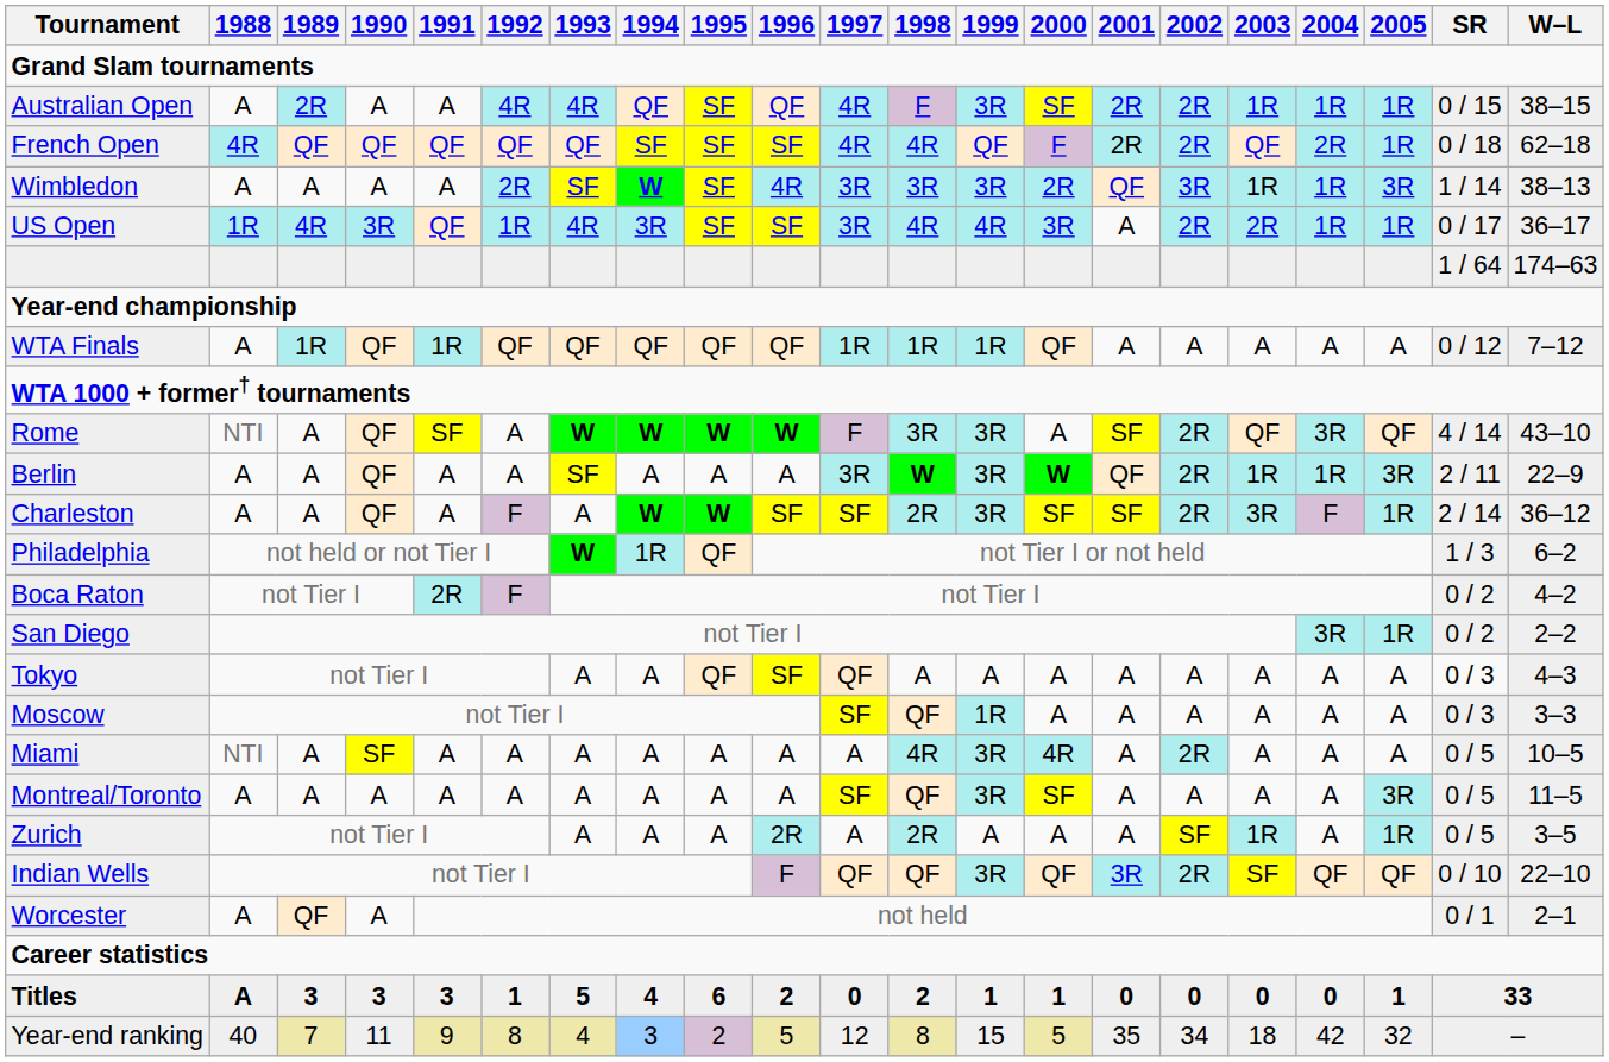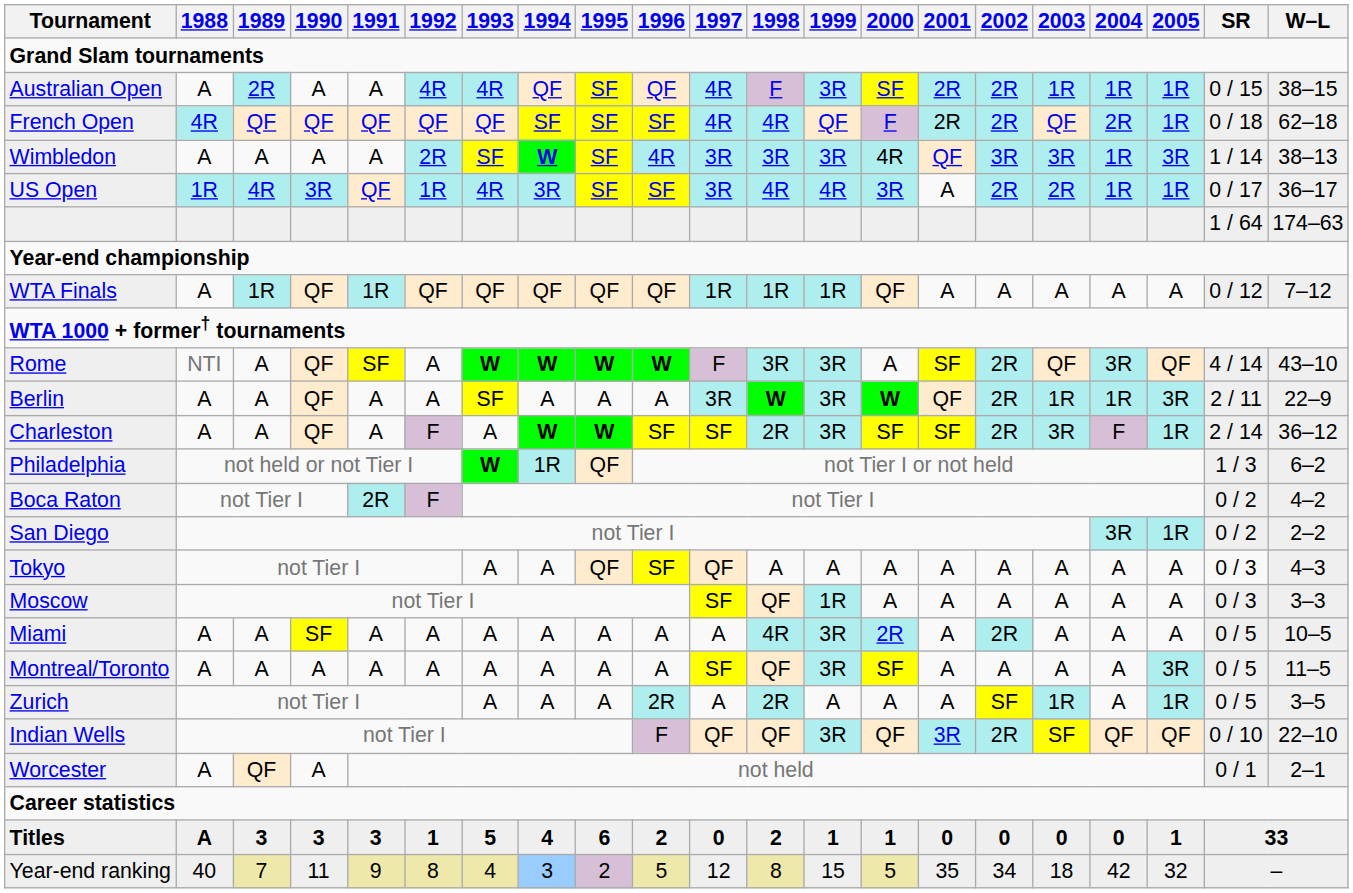 <table class=wikitable style=text-align:center>
 <tr>
 <th>Tournament</th>
 <th><a href='#'>1988</a></th>
 <th><a href='#'>1989</a></th>
 <th><a href='#'>1990</a></th>
 <th><a href='#'>1991</a></th>
 <th><a href='#'>1992</a></th>
 <th><a href='#'>1993</a></th>
 <th><a href='#'>1994</a></th>
 <th><a href='#'>1995</a></th>
 <th><a href='#'>1996</a></th>
 <th><a href='#'>1997</a></th>
 <th><a href='#'>1998</a></th>
 <th><a href='#'>1999</a></th>
 <th><a href='#'>2000</a></th>
 <th><a href='#'>2001</a></th>
 <th><a href='#'>2002</a></th>
 <th><a href='#'>2003</a></th>
 <th><a href='#'>2004</a></th>
 <th><a href='#'>2005</a></th>
 <th>SR</th>
 <th>W–L</th>
 </tr>
 <tr>
 <td colspan=21 align=left><strong>Grand Slam tournaments</strong></td>
 </tr>
 <tr>
 <td style=background:#EFEFEF;text-align:left><a href='#'>Australian Open</a></td>
 <td>A</td>
 <td style=background:#afeeee><a href='#'>2R</a></td>
 <td>A</td>
 <td>A</td>
 <td style=background:#afeeee><a href='#'>4R</a></td>
 <td style=background:#afeeee><a href='#'>4R</a></td>
 <td style=background:#ffebcd><a href='#'>QF</a></td>
 <td style=background:yellow><a href='#'>SF</a></td>
 <td style=background:#ffebcd><a href='#'>QF</a></td>
 <td style=background:#afeeee><a href='#'>4R</a></td>
 <td style=background:#D8BFD8><a href='#'>F</a></td>
 <td style=background:#afeeee><a href='#'>3R</a></td>
 <td style=background:yellow><a href='#'>SF</a></td>
 <td style=background:#afeeee><a href='#'>2R</a></td>
 <td style=background:#afeeee><a href='#'>2R</a></td>
 <td style=background:#afeeee><a href='#'>1R</a></td>
 <td style=background:#afeeee><a href='#'>1R</a></td>
 <td style=background:#afeeee><a href='#'>1R</a></td>
 <td style=background:#EFEFEF>0 / 15</td>
 <td style=background:#EFEFEF>38–15</td>
 </tr>
 <tr>
 <td style=background:#EFEFEF;text-align:left><a href='#'>French Open</a></td>
 <td style=background:#afeeee><a href='#'>4R</a></td>
 <td style=background:#ffebcd><a href='#'>QF</a></td>
 <td style=background:#ffebcd><a href='#'>QF</a></td>
 <td style=background:#ffebcd><a href='#'>QF</a></td>
 <td style=background:#ffebcd><a href='#'>QF</a></td>
 <td style=background:#ffebcd><a href='#'>QF</a></td>
 <td style=background:yellow><a href='#'>SF</a></td>
 <td style=background:yellow><a href='#'>SF</a></td>
 <td style=background:yellow><a href='#'>SF</a></td>
 <td style=background:#afeeee><a href='#'>4R</a></td>
 <td style=background:#afeeee><a href='#'>4R</a></td>
 <td style=background:#ffebcd><a href='#'>QF</a></td>
 <td style=background:#D8BFD8><a href='#'>F</a></td>
 <td style=background:#afeeee>2R</td>
 <td style=background:#afeeee><a href='#'>2R</a></td>
 <td style=background:#ffebcd><a href='#'>QF</a></td>
 <td style=background:#afeeee><a href='#'>2R</a></td>
 <td style=background:#afeeee><a href='#'>1R</a></td>
 <td style=background:#EFEFEF>0 / 18</td>
 <td style=background:#EFEFEF>62–18</td>
 </tr>
 <tr>
 <td style=background:#EFEFEF;text-align:left><a href='#'>Wimbledon</a></td>
 <td>A</td>
 <td>A</td>
 <td>A</td>
 <td>A</td>
 <td style=background:#afeeee><a href='#'>2R</a></td>
 <td style=background:yellow><a href='#'>SF</a></td>
 <td style=background:#00ff00><strong><a href='#'>W</a></strong></td>
 <td style=background:yellow><a href='#'>SF</a></td>
 <td style=background:#afeeee><a href='#'>4R</a></td>
 <td style=background:#afeeee><a href='#'>3R</a></td>
 <td style=background:#afeeee><a href='#'>3R</a></td>
 <td style=background:#afeeee><a href='#'>3R</a></td>
-<td style=background:#afeeee><a href='#'>2R</a></td>
+<td style=background:#afeeee>4R</td>
 <td style=background:#ffebcd><a href='#'>QF</a></td>
 <td style=background:#afeeee><a href='#'>3R</a></td>
-<td style=background:#afeeee>1R</td>
+<td style=background:#afeeee><a href='#'>3R</a></td>
 <td style=background:#afeeee><a href='#'>1R</a></td>
 <td style=background:#afeeee><a href='#'>3R</a></td>
 <td style=background:#EFEFEF>1 / 14</td>
 <td style=background:#EFEFEF>38–13</td>
 </tr>
 <tr>
 <td style=background:#EFEFEF;text-align:left><a href='#'>US Open</a></td>
 <td style=background:#afeeee><a href='#'>1R</a></td>
 <td style=background:#afeeee><a href='#'>4R</a></td>
 <td style=background:#afeeee><a href='#'>3R</a></td>
 <td style=background:#ffebcd><a href='#'>QF</a></td>
 <td style=background:#afeeee><a href='#'>1R</a></td>
 <td style=background:#afeeee><a href='#'>4R</a></td>
 <td style=background:#afeeee><a href='#'>3R</a></td>
 <td style=background:yellow><a href='#'>SF</a></td>
 <td style=background:yellow><a href='#'>SF</a></td>
 <td style=background:#afeeee><a href='#'>3R</a></td>
 <td style=background:#afeeee><a href='#'>4R</a></td>
 <td style=background:#afeeee><a href='#'>4R</a></td>
 <td style=background:#afeeee><a href='#'>3R</a></td>
 <td>A</td>
 <td style=background:#afeeee><a href='#'>2R</a></td>
 <td style=background:#afeeee><a href='#'>2R</a></td>
 <td style=background:#afeeee><a href='#'>1R</a></td>
 <td style=background:#afeeee><a href='#'>1R</a></td>
 <td style=background:#EFEFEF>0 / 17</td>
 <td style=background:#EFEFEF>36–17</td>
 </tr>
 <tr style=background:#EFEFEF>
 <td align=left></td>
 <td></td>
 <td></td>
 <td></td>
 <td></td>
 <td></td>
 <td></td>
 <td></td>
 <td></td>
 <td></td>
 <td></td>
 <td></td>
 <td></td>
 <td></td>
 <td></td>
 <td></td>
 <td></td>
 <td></td>
 <td></td>
 <td style=background:#EFEFEF>1 / 64</td>
 <td style=background:#EFEFEF>174–63</td>
 </tr>
 <tr>
 <td colspan=21 align=left><strong>Year-end championship</strong></td>
 </tr>
 <tr>
 <td style=background:#EFEFEF;text-align:left><a href='#'>WTA Finals</a></td>
 <td>A</td>
 <td style=background:#afeeee>1R</td>
 <td style=background:#ffebcd>QF</td>
 <td style=background:#afeeee>1R</td>
 <td style=background:#ffebcd>QF</td>
 <td style=background:#ffebcd>QF</td>
 <td style=background:#ffebcd>QF</td>
 <td style=background:#ffebcd>QF</td>
 <td style=background:#ffebcd>QF</td>
 <td style=background:#afeeee>1R</td>
 <td style=background:#afeeee>1R</td>
 <td style=background:#afeeee>1R</td>
 <td style=background:#ffebcd>QF</td>
 <td>A</td>
 <td>A</td>
 <td>A</td>
 <td>A</td>
 <td>A</td>
 <td style=background:#EFEFEF>0 / 12</td>
 <td style=background:#EFEFEF>7–12</td>
 </tr>
 <tr>
 <td colspan=21 align=left><strong><a href='#'>WTA 1000</a> + former<sup>†</sup> tournaments</strong></td>
 </tr>
 <tr>
 <td style=background:#EFEFEF;text-align:left><a href='#'>Rome</a></td>
 <td style=color:#767676>NTI</td>
 <td>A</td>
 <td style=background:#ffebcd>QF</td>
 <td style=background:yellow>SF</td>
 <td>A</td>
 <td style=background:#00ff00><strong>W</strong></td>
 <td style=background:#00ff00><strong>W</strong></td>
 <td style=background:#00ff00><strong>W</strong></td>
 <td style=background:#00ff00><strong>W</strong></td>
 <td style=background:#D8BFD8>F</td>
 <td style=background:#afeeee>3R</td>
 <td style=background:#afeeee>3R</td>
 <td>A</td>
 <td style=background:yellow>SF</td>
 <td style=background:#afeeee>2R</td>
 <td style=background:#ffebcd>QF</td>
 <td style=background:#afeeee>3R</td>
 <td style=background:#ffebcd>QF</td>
 <td style=background:#EFEFEF>4 / 14</td>
 <td style=background:#EFEFEF>43–10</td>
 </tr>
 <tr>
 <td style=background:#EFEFEF;text-align:left><a href='#'>Berlin</a></td>
 <td>A</td>
 <td>A</td>
 <td style=background:#ffebcd>QF</td>
 <td>A</td>
 <td>A</td>
 <td style=background:yellow>SF</td>
 <td>A</td>
 <td>A</td>
 <td>A</td>
 <td style=background:#afeeee>3R</td>
 <td style=background:#00ff00><strong>W</strong></td>
 <td style=background:#afeeee>3R</td>
 <td style=background:#00ff00><strong>W</strong></td>
 <td style=background:#ffebcd>QF</td>
 <td style=background:#afeeee>2R</td>
 <td style=background:#afeeee>1R</td>
 <td style=background:#afeeee>1R</td>
 <td style=background:#afeeee>3R</td>
 <td style=background:#EFEFEF>2 / 11</td>
 <td style=background:#EFEFEF>22–9</td>
 </tr>
 <tr>
 <td style=background:#EFEFEF;text-align:left><a href='#'>Charleston</a></td>
 <td>A</td>
 <td>A</td>
 <td style=background:#ffebcd>QF</td>
 <td>A</td>
 <td style=background:#D8BFD8>F</td>
 <td>A</td>
 <td style=background:#00ff00><strong>W</strong></td>
 <td style=background:#00ff00><strong>W</strong></td>
 <td style=background:yellow>SF</td>
 <td style=background:yellow>SF</td>
 <td style=background:#afeeee>2R</td>
 <td style=background:#afeeee>3R</td>
 <td style=background:yellow>SF</td>
 <td style=background:yellow>SF</td>
 <td style=background:#afeeee>2R</td>
 <td style=background:#afeeee>3R</td>
 <td style=background:#D8BFD8>F</td>
 <td style=background:#afeeee>1R</td>
 <td style=background:#EFEFEF>2 / 14</td>
 <td style=background:#EFEFEF>36–12</td>
 </tr>
 <tr>
 <td style=background:#EFEFEF;text-align:left><a href='#'>Philadelphia</a></td>
 <td colspan=5 style=color:#767676>not held or not Tier I</td>
 <td style=background:#00ff00><strong>W</strong></td>
 <td style=background:#afeeee>1R</td>
 <td style=background:#ffebcd>QF</td>
 <td colspan=10 style=color:#767676>not Tier I or not held</td>
 <td style=background:#EFEFEF>1 / 3</td>
 <td style=background:#EFEFEF>6–2</td>
 </tr>
 <tr>
 <td style=background:#EFEFEF;text-align:left><a href='#'>Boca Raton</a></td>
 <td colspan=3 style=color:#767676>not Tier I</td>
 <td style=background:#afeeee>2R</td>
 <td style=background:#D8BFD8>F</td>
 <td colspan=13 style=color:#767676>not Tier I</td>
 <td style=background:#EFEFEF>0 / 2</td>
 <td style=background:#EFEFEF>4–2</td>
 </tr>
 <tr>
 <td style=background:#EFEFEF;text-align:left><a href='#'>San Diego</a></td>
 <td colspan=16 style=color:#767676>not Tier I</td>
 <td style=background:#afeeee>3R</td>
 <td style=background:#afeeee>1R</td>
 <td style=background:#EFEFEF>0 / 2</td>
 <td style=background:#EFEFEF>2–2</td>
 </tr>
 <tr>
 <td style=background:#EFEFEF;text-align:left><a href='#'>Tokyo</a></td>
 <td colspan=5 style=color:#767676>not Tier I</td>
 <td>A</td>
 <td>A</td>
 <td style=background:#ffebcd>QF</td>
 <td style=background:yellow>SF</td>
 <td style=background:#ffebcd>QF</td>
 <td>A</td>
 <td>A</td>
 <td>A</td>
 <td>A</td>
 <td>A</td>
 <td>A</td>
 <td>A</td>
 <td>A</td>
 <td>0 / 3</td>
 <td style="background:#EFEFEF">4–3</td>
 </tr>
 <tr>
 <td style=background:#EFEFEF;text-align:left><a href='#'>Moscow</a></td>
 <td colspan=9 style=color:#767676>not Tier I</td>
 <td style=background:yellow>SF</td>
 <td style=background:#ffebcd>QF</td>
 <td style=background:#afeeee>1R</td>
 <td>A</td>
 <td>A</td>
 <td>A</td>
 <td>A</td>
 <td>A</td>
 <td>A</td>
 <td style=background:#EFEFEF>0 / 3</td>
 <td style=background:#EFEFEF>3–3</td>
 </tr>
 <tr>
 <td style=background:#EFEFEF;text-align:left><a href='#'>Miami</a></td>
-<td style=color:#767676>NTI</td>
+<td>A</td>
 <td>A</td>
 <td style=background:yellow>SF</td>
 <td>A</td>
 <td>A</td>
 <td>A</td>
 <td>A</td>
 <td>A</td>
 <td>A</td>
 <td>A</td>
 <td style=background:#afeeee>4R</td>
 <td style=background:#afeeee>3R</td>
-<td style=background:#afeeee>4R</td>
+<td style=background:#afeeee><a href='#'>2R</a></td>
 <td>A</td>
 <td style=background:#afeeee>2R</td>
 <td>A</td>
 <td>A</td>
 <td>A</td>
 <td style=background:#EFEFEF>0 / 5</td>
 <td style=background:#EFEFEF>10–5</td>
 </tr>
 <tr>
 <td style=background:#EFEFEF;text-align:left><a href='#'>Montreal/Toronto</a></td>
 <td>A</td>
 <td>A</td>
 <td>A</td>
 <td>A</td>
 <td>A</td>
 <td>A</td>
 <td>A</td>
 <td>A</td>
 <td>A</td>
 <td style=background:yellow>SF</td>
 <td style=background:#ffebcd>QF</td>
 <td style=background:#afeeee>3R</td>
 <td style=background:yellow>SF</td>
 <td>A</td>
 <td>A</td>
 <td>A</td>
 <td>A</td>
 <td style=background:#afeeee>3R</td>
 <td style=background:#EFEFEF>0 / 5</td>
 <td style=background:#EFEFEF>11–5</td>
 </tr>
 <tr>
 <td style=background:#EFEFEF;text-align:left><a href='#'>Zurich</a></td>
 <td colspan=5 style=color:#767676>not Tier I</td>
 <td>A</td>
 <td>A</td>
 <td>A</td>
 <td style=background:#afeeee>2R</td>
 <td>A</td>
 <td style=background:#afeeee>2R</td>
 <td>A</td>
 <td>A</td>
 <td>A</td>
 <td style=background:yellow>SF</td>
 <td style=background:#afeeee>1R</td>
 <td>A</td>
 <td style=background:#afeeee>1R</td>
 <td style=background:#EFEFEF>0 / 5</td>
 <td style=background:#EFEFEF>3–5</td>
 </tr>
 <tr>
 <td style=background:#EFEFEF;text-align:left><a href='#'>Indian Wells</a></td>
 <td colspan=8 style=color:#767676>not Tier I</td>
 <td style=background:#D8BFD8>F</td>
 <td style=background:#ffebcd>QF</td>
 <td style=background:#ffebcd>QF</td>
 <td style=background:#afeeee>3R</td>
 <td style=background:#ffebcd>QF</td>
 <td style=background:#afeeee><a href='#'>3R</a></td>
 <td style=background:#afeeee>2R</td>
 <td style=background:yellow>SF</td>
 <td style=background:#ffebcd>QF</td>
 <td style=background:#ffebcd>QF</td>
 <td style=background:#EFEFEF>0 / 10</td>
 <td style=background:#EFEFEF>22–10</td>
 </tr>
 <tr>
 <td style=background:#EFEFEF;text-align:left><a href='#'>Worcester</a></td>
 <td>A</td>
 <td style=background:#ffebcd>QF</td>
 <td>A</td>
 <td colspan=15 style=color:#767676>not held</td>
 <td style=background:#EFEFEF>0 / 1</td>
 <td style=background:#EFEFEF>2–1</td>
 </tr>
 <tr>
 <td colspan=21 align=left><strong>Career statistics</strong></td>
 </tr>
 <tr style=background:#efefef;font-weight:bold>
 <td align=left>Titles</td>
 <td>A</td>
 <td>3</td>
 <td>3</td>
 <td>3</td>
 <td>1</td>
 <td>5</td>
 <td>4</td>
 <td>6</td>
 <td>2</td>
 <td>0</td>
 <td>2</td>
 <td>1</td>
 <td>1</td>
 <td>0</td>
 <td>0</td>
 <td>0</td>
 <td>0</td>
 <td>1</td>
 <td colspan=2>33</td>
 </tr>
 <tr bgcolor=#efefef>
 <td align=left>Year-end ranking</td>
 <td>40</td>
 <td style=background:#EEE8AA>7</td>
 <td>11</td>
 <td style=background:#EEE8AA>9</td>
 <td style=background:#EEE8AA>8</td>
 <td style=background:#EEE8AA>4</td>
 <td style=background:#99ccff>3</td>
 <td style=background:#D8BFD8>2</td>
 <td style=background:#EEE8AA>5</td>
 <td>12</td>
 <td style=background:#EEE8AA>8</td>
 <td>15</td>
 <td style=background:#EEE8AA>5</td>
 <td>35</td>
 <td>34</td>
 <td>18</td>
 <td>42</td>
 <td>32</td>
 <td colspan=2>–</td>
 </tr>
 </table>
